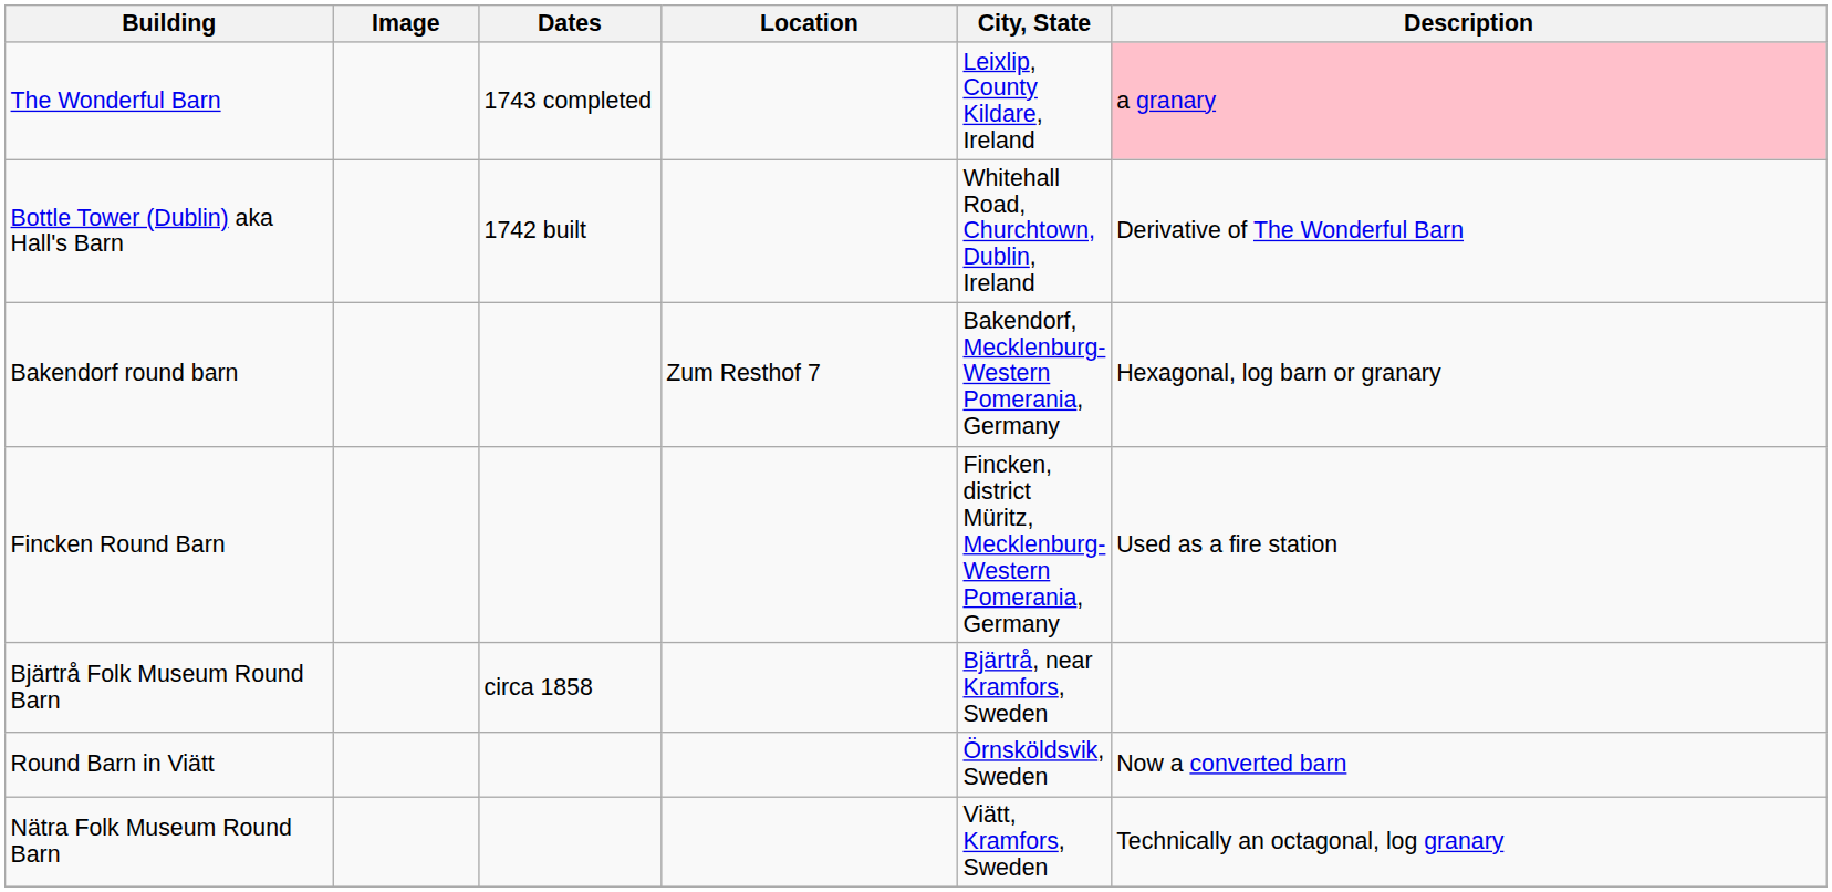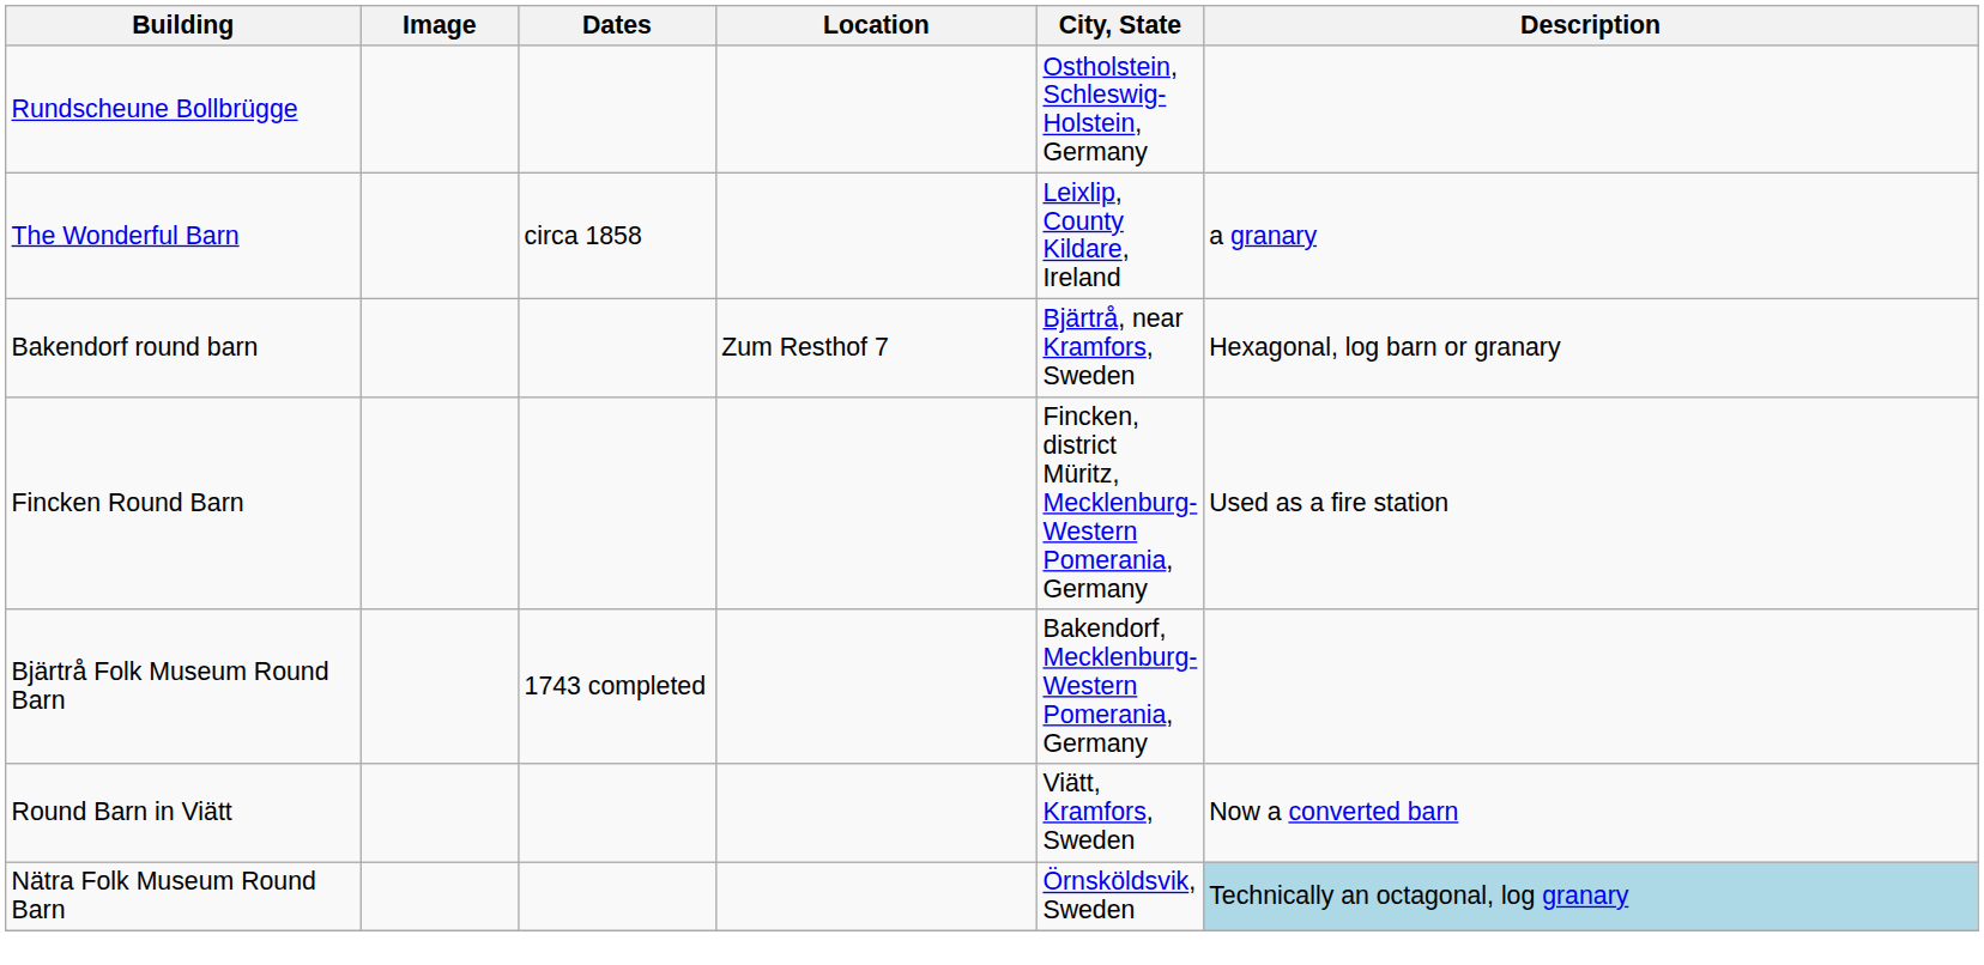 <table class="wikitable sortable" style="width:98%">
 <tr>
 <th style="width:18%;"><strong>Building</strong></th>
 <th style="width:8%;" class="unsortable"><strong>Image</strong></th>
 <th style="width:10%;"><strong>Dates</strong></th>
 <th><strong>Location</strong></th>
 <th style="width:8%;"><strong>City, State</strong></th>
 <th><strong>Description</strong></th>
 </tr>
 <tr>
+<td><a href='#'>Rundscheune Bollbrügge</a></td>
+<td></td>
+<td></td>
+<td></td>
+<td><a href='#'>Ostholstein</a>, <a href='#'>Schleswig-Holstein</a>, Germany</td>
+<td></td>
+</tr>
+<tr>
 <td><a href='#'>The Wonderful Barn</a></td>
 <td></td>
-<td>1743 completed</td>
+<td>circa 1858</td>
 <td><small></small></td>
 <td><a href='#'>Leixlip</a>, <a href='#'>County Kildare</a>, Ireland</td>
-<td style="background: pink;">a <a href='#'>granary</a></td>
-</tr>
-<tr>
-<td><a href='#'>Bottle Tower (Dublin)</a> aka Hall's Barn</td>
-<td></td>
-<td>1742 built</td>
-<td><small></small></td>
-<td>Whitehall Road, <a href='#'>Churchtown, Dublin</a>, Ireland</td>
-<td>Derivative of <a href='#'>The Wonderful Barn</a></td>
+<td>a <a href='#'>granary</a></td>
 </tr>
 <tr>
 <td>Bakendorf round barn</td>
 <td></td>
 <td></td>
 <td>Zum Resthof 7<br><small></small></td>
-<td>Bakendorf, <a href='#'>Mecklenburg-Western Pomerania</a>, Germany</td>
+<td><a href='#'>Bjärtrå</a>, near <a href='#'>Kramfors</a>, Sweden</td>
 <td>Hexagonal, log barn or granary</td>
 </tr>
 <tr>
 <td>Fincken Round Barn</td>
 <td></td>
 <td></td>
 <td><small></small></td>
 <td>Fincken, district Müritz, <a href='#'>Mecklenburg-Western Pomerania</a>, Germany</td>
 <td>Used as a fire station</td>
 </tr>
 <tr>
 <td>Bjärtrå Folk Museum Round Barn</td>
 <td></td>
-<td>circa 1858</td>
+<td>1743 completed</td>
 <td><small></small></td>
-<td><a href='#'>Bjärtrå</a>, near <a href='#'>Kramfors</a>, Sweden</td>
+<td>Bakendorf, <a href='#'>Mecklenburg-Western Pomerania</a>, Germany</td>
 <td></td>
 </tr>
 <tr>
 <td>Round Barn in Viätt</td>
 <td></td>
 <td></td>
 <td><small></small></td>
-<td><a href='#'>Örnsköldsvik</a>, Sweden</td>
+<td>Viätt, <a href='#'>Kramfors</a>, Sweden</td>
 <td>Now a <a href='#'>converted barn</a></td>
 </tr>
 <tr>
 <td>Nätra Folk Museum Round Barn</td>
 <td></td>
 <td></td>
 <td><small></small></td>
-<td>Viätt, <a href='#'>Kramfors</a>, Sweden</td>
-<td>Technically an octagonal, log <a href='#'>granary</a></td>
+<td><a href='#'>Örnsköldsvik</a>, Sweden</td>
+<td style="background: lightblue;">Technically an octagonal, log <a href='#'>granary</a></td>
 </tr>
 <tr>
 </tr>
 </table>
